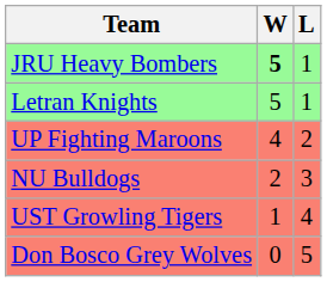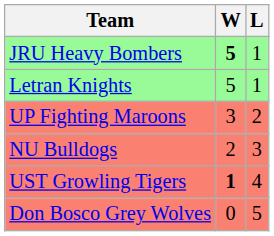 <table class="wikitable" align="center"|>
 <tr>
 <th>Team</th>
 <th>W</th>
 <th>L</th>
 </tr>
 <tr style="text-align:center; background:#98fb98;">
 <td align="left"><a href='#'>JRU Heavy Bombers</a></td>
 <td><strong>5</strong></td>
 <td>1</td>
 </tr>
 <tr style="text-align:center; background:#98fb98;">
 <td align="left"><a href='#'>Letran Knights</a></td>
 <td>5</td>
 <td>1</td>
 </tr>
 <tr style="text-align:center; background:salmon;">
 <td align="left"><a href='#'>UP Fighting Maroons</a></td>
-<td>4</td>
+<td>3</td>
 <td>2</td>
 </tr>
 <tr style="text-align:center; background:salmon;">
 <td align="left"><a href='#'>NU Bulldogs</a></td>
 <td>2</td>
 <td>3</td>
 </tr>
 <tr style="text-align:center; background:salmon;">
 <td align="left"><a href='#'>UST Growling Tigers</a></td>
-<td>1</td>
+<td><strong>1</strong></td>
 <td>4</td>
 </tr>
 <tr style="text-align:center; background:salmon;">
 <td align="left"><a href='#'>Don Bosco Grey Wolves</a></td>
 <td>0</td>
 <td>5</td>
 </tr>
 </table>
